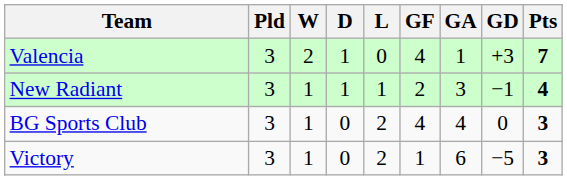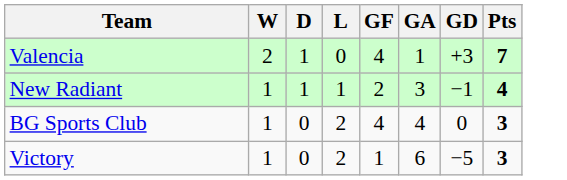 <table class="wikitable" style="text-align:center">
 <tr>
 <th width=175>Team</th>
-<th style="width:20px;" abbr="Played">Pld</th>
 <th style="width:20px;" abbr="Won">W</th>
 <th style="width:20px;" abbr="Drawn">D</th>
 <th style="width:20px;" abbr="Lost">L</th>
 <th style="width:20px;" abbr="Goals for">GF</th>
 <th style="width:20px;" abbr="Goals against">GA</th>
 <th style="width:20px;" abbr="Goal difference">GD</th>
 <th style="width:20px;" abbr="Points">Pts</th>
 </tr>
 <tr style="background:#cfc;">
 <td align=left><a href='#'>Valencia</a></td>
-<td>3</td>
 <td>2</td>
 <td>1</td>
 <td>0</td>
 <td>4</td>
 <td>1</td>
 <td>+3</td>
 <td><strong>7</strong></td>
 </tr>
 <tr style="background:#cfc;">
 <td align=left><a href='#'>New Radiant</a></td>
-<td>3</td>
 <td>1</td>
 <td>1</td>
 <td>1</td>
 <td>2</td>
 <td>3</td>
 <td>−1</td>
 <td><strong>4</strong></td>
 </tr>
 <tr>
 <td align=left><a href='#'>BG Sports Club</a></td>
-<td>3</td>
 <td>1</td>
 <td>0</td>
 <td>2</td>
 <td>4</td>
 <td>4</td>
 <td>0</td>
 <td><strong>3</strong></td>
 </tr>
 <tr>
 <td align=left><a href='#'>Victory</a></td>
-<td>3</td>
 <td>1</td>
 <td>0</td>
 <td>2</td>
 <td>1</td>
 <td>6</td>
 <td>−5</td>
 <td><strong>3</strong></td>
 </tr>
 </table>
